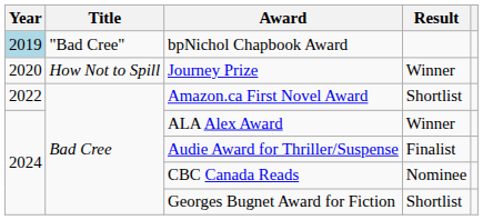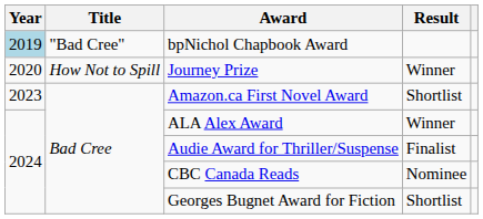 <table class="wikitable">
 <tr>
 <th>Year</th>
 <th>Title</th>
 <th>Award</th>
 <th>Result</th>
 <th></th>
 </tr>
 <tr>
 <td style="background: lightblue;">2019</td>
 <td>"Bad Cree"</td>
 <td>bpNichol Chapbook Award</td>
 <td></td>
 <td></td>
 </tr>
 <tr>
 <td>2020</td>
 <td><em>How Not to Spill</em></td>
 <td><a href='#'>Journey Prize</a></td>
 <td>Winner</td>
 <td></td>
 </tr>
 <tr>
-<td>2022</td>
+<td>2023</td>
 <td rowspan="5"><em>Bad Cree</em></td>
 <td><a href='#'>Amazon.ca First Novel Award</a></td>
 <td>Shortlist</td>
 <td></td>
 </tr>
 <tr>
 <td rowspan="4">2024</td>
 <td>ALA <a href='#'>Alex Award</a></td>
 <td>Winner</td>
 <td></td>
 </tr>
 <tr>
 <td><a href='#'>Audie Award for Thriller/Suspense</a></td>
 <td>Finalist</td>
 <td></td>
 </tr>
 <tr>
 <td>CBC <a href='#'>Canada Reads</a></td>
 <td>Nominee</td>
 <td></td>
 </tr>
 <tr>
 <td>Georges Bugnet Award for Fiction</td>
 <td>Shortlist</td>
 <td></td>
 </tr>
 </table>
